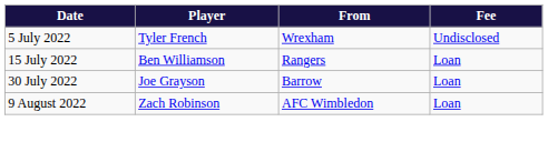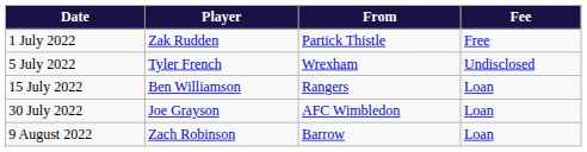 <table class="wikitable" style="text-align:left; font-size:95%;width:98%;">
 <tr>
 <th style="background:#181146; color:white;">Date</th>
 <th style="background:#181146; color:white;">Player</th>
 <th style="background:#181146; color:white;">From</th>
 <th style="background:#181146; color:white;">Fee</th>
+</tr>
+<tr>
+<td>1 July 2022</td>
+<td> <a href='#'>Zak Rudden</a></td>
+<td> <a href='#'>Partick Thistle</a></td>
+<td><a href='#'>Free</a></td>
 </tr>
 <tr>
 <td>5 July 2022</td>
 <td> <a href='#'>Tyler French</a></td>
 <td> <a href='#'>Wrexham</a></td>
 <td><a href='#'>Undisclosed</a></td>
 </tr>
 <tr>
 <td>15 July 2022</td>
 <td> <a href='#'>Ben Williamson</a></td>
 <td> <a href='#'>Rangers</a></td>
 <td><a href='#'>Loan</a></td>
 </tr>
 <tr>
 <td>30 July 2022</td>
 <td> <a href='#'>Joe Grayson</a></td>
-<td> <a href='#'>Barrow</a></td>
+<td> <a href='#'>AFC Wimbledon</a></td>
 <td><a href='#'>Loan</a></td>
 </tr>
 <tr>
 <td>9 August 2022</td>
 <td> <a href='#'>Zach Robinson</a></td>
-<td> <a href='#'>AFC Wimbledon</a></td>
+<td> <a href='#'>Barrow</a></td>
 <td><a href='#'>Loan</a></td>
 </tr>
 </table>
